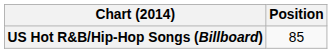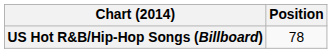 <table class="wikitable plainrowheaders" style="text-align:center;">
 <tr>
 <th scope="col">Chart (2014)</th>
 <th scope="col">Position</th>
 </tr>
 <tr>
 <th scope="row">US Hot R&B/Hip-Hop Songs (<em>Billboard</em>)</th>
-<td>85</td>
+<td>78</td>
 </tr>
 </table>
